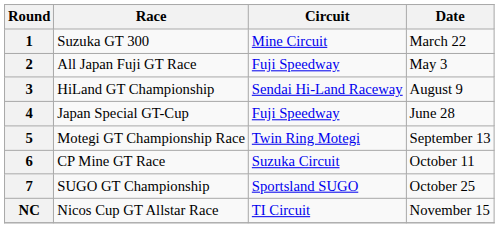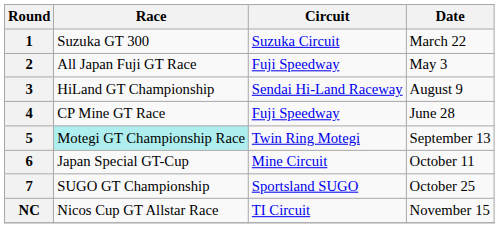 <table class="wikitable" style="font-size: 90%;">
 <tr>
 <th>Round</th>
 <th>Race</th>
 <th>Circuit</th>
 <th>Date</th>
 </tr>
 <tr>
 <th>1</th>
 <td>Suzuka GT 300</td>
-<td> <a href='#'>Mine Circuit</a></td>
+<td> <a href='#'>Suzuka Circuit</a></td>
 <td>March 22</td>
 </tr>
 <tr>
 <th>2</th>
 <td>All Japan Fuji GT Race</td>
 <td> <a href='#'>Fuji Speedway</a></td>
 <td>May 3</td>
 </tr>
 <tr>
 <th>3</th>
 <td>HiLand GT Championship</td>
 <td> <a href='#'>Sendai Hi-Land Raceway</a></td>
 <td>August 9</td>
 </tr>
 <tr>
 <th>4</th>
-<td>Japan Special GT-Cup</td>
+<td>CP Mine GT Race</td>
 <td> <a href='#'>Fuji Speedway</a></td>
 <td>June 28</td>
 </tr>
 <tr>
 <th>5</th>
-<td>Motegi GT Championship Race</td>
+<td style="background: paleturquoise;">Motegi GT Championship Race</td>
 <td> <a href='#'>Twin Ring Motegi</a></td>
 <td>September 13</td>
 </tr>
 <tr>
 <th>6</th>
-<td>CP Mine GT Race</td>
-<td> <a href='#'>Suzuka Circuit</a></td>
+<td>Japan Special GT-Cup</td>
+<td> <a href='#'>Mine Circuit</a></td>
 <td>October 11</td>
 </tr>
 <tr>
 <th>7</th>
 <td>SUGO GT Championship</td>
 <td> <a href='#'>Sportsland SUGO</a></td>
 <td>October 25</td>
 </tr>
 <tr>
 <th>NC</th>
 <td>Nicos Cup GT Allstar Race</td>
 <td> <a href='#'>TI Circuit</a></td>
 <td>November 15</td>
 </tr>
 <tr>
 </tr>
 </table>
